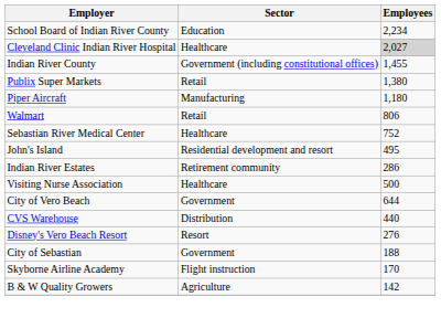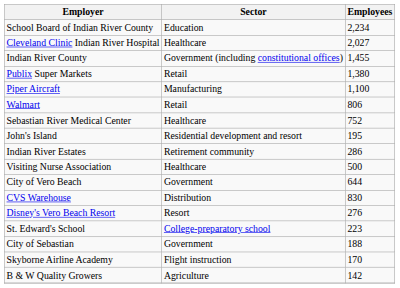 <table class="wikitable sortable">
 <tr>
 <th>Employer</th>
 <th>Sector</th>
 <th>Employees</th>
 </tr>
 <tr>
 <td>School Board of Indian River County</td>
 <td>Education</td>
 <td>2,234</td>
 </tr>
 <tr>
 <td><a href='#'>Cleveland Clinic</a> Indian River Hospital</td>
 <td>Healthcare</td>
-<td style="background: lightgrey;">2,027</td>
+<td>2,027</td>
 </tr>
 <tr>
 <td>Indian River County</td>
 <td>Government (including <a href='#'>constitutional offices</a>)</td>
 <td>1,455</td>
 </tr>
 <tr>
 <td><a href='#'>Publix</a> Super Markets</td>
 <td>Retail</td>
 <td>1,380</td>
 </tr>
 <tr>
 <td><a href='#'>Piper Aircraft</a></td>
 <td>Manufacturing</td>
-<td>1,180</td>
+<td>1,100</td>
 </tr>
 <tr>
 <td><a href='#'>Walmart</a></td>
 <td>Retail</td>
 <td>806</td>
 </tr>
 <tr>
 <td>Sebastian River Medical Center</td>
 <td>Healthcare</td>
 <td>752</td>
 </tr>
 <tr>
 <td>John's Island</td>
 <td>Residential development and resort</td>
-<td>495</td>
+<td>195</td>
 </tr>
 <tr>
 <td>Indian River Estates</td>
 <td>Retirement community</td>
 <td>286</td>
 </tr>
 <tr>
 <td>Visiting Nurse Association</td>
 <td>Healthcare</td>
 <td>500</td>
 </tr>
 <tr>
 <td>City of Vero Beach</td>
 <td>Government</td>
 <td>644</td>
 </tr>
 <tr>
 <td><a href='#'>CVS Warehouse</a></td>
 <td>Distribution</td>
-<td>440</td>
+<td>830</td>
 </tr>
 <tr>
 <td><a href='#'>Disney's Vero Beach Resort</a></td>
 <td>Resort</td>
 <td>276</td>
+</tr>
+<tr>
+<td>St. Edward's School</td>
+<td><a href='#'>College-preparatory school</a></td>
+<td>223</td>
 </tr>
 <tr>
 <td>City of Sebastian</td>
 <td>Government</td>
 <td>188</td>
 </tr>
 <tr>
 <td>Skyborne Airline Academy</td>
 <td>Flight instruction</td>
 <td>170</td>
 </tr>
 <tr>
 <td>B & W Quality Growers</td>
 <td>Agriculture</td>
 <td>142</td>
 </tr>
 <tr>
 </tr>
 </table>
